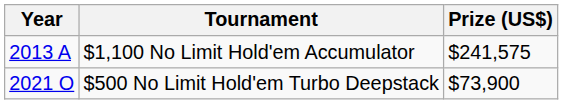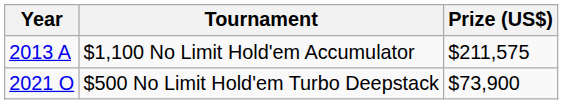 <table class="wikitable">
 <tr>
 <th>Year</th>
 <th>Tournament</th>
 <th>Prize (US$)</th>
 </tr>
 <tr>
 <td><a href='#'>2013 A</a></td>
 <td>$1,100 No Limit Hold'em Accumulator</td>
-<td>$241,575</td>
+<td>$211,575</td>
 </tr>
 <tr>
 <td><a href='#'>2021 O</a></td>
 <td>$500 No Limit Hold'em Turbo Deepstack</td>
 <td>$73,900</td>
 </tr>
 </table>
